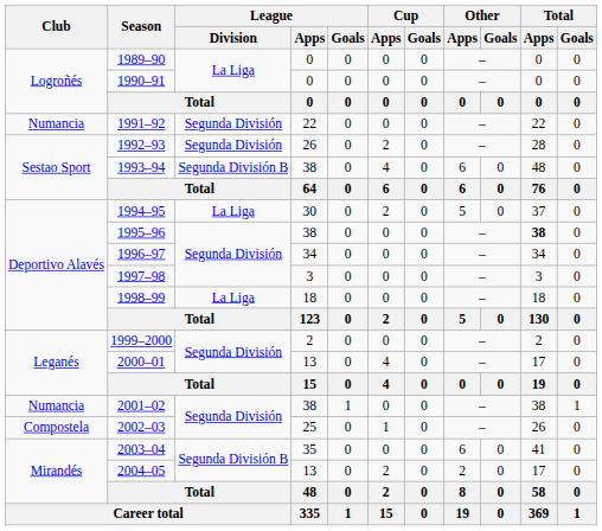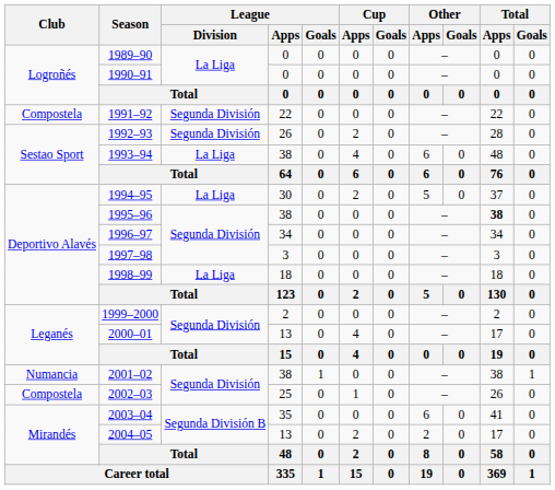 <table class="wikitable" style="text-align: center;">
 <tr>
 <th rowspan="2">Club</th>
 <th rowspan="2">Season</th>
 <th colspan="3">League</th>
 <th colspan="2">Cup</th>
 <th colspan="2">Other</th>
 <th colspan="2">Total</th>
 </tr>
 <tr>
 <th>Division</th>
 <th>Apps</th>
 <th>Goals</th>
 <th>Apps</th>
 <th>Goals</th>
 <th>Apps</th>
 <th>Goals</th>
 <th>Apps</th>
 <th>Goals</th>
 </tr>
 <tr>
 <td rowspan="3" valign="center"><a href='#'>Logroñés</a></td>
 <td><a href='#'>1989–90</a></td>
 <td rowspan="2"><a href='#'>La Liga</a></td>
 <td>0</td>
 <td>0</td>
 <td>0</td>
 <td>0</td>
 <td colspan="2">–</td>
 <td>0</td>
 <td>0</td>
 </tr>
 <tr>
 <td><a href='#'>1990–91</a></td>
 <td>0</td>
 <td>0</td>
 <td>0</td>
 <td>0</td>
 <td colspan="2">–</td>
 <td>0</td>
 <td>0</td>
 </tr>
 <tr>
 <th colspan="2">Total</th>
 <th>0</th>
 <th>0</th>
 <th>0</th>
 <th>0</th>
 <th>0</th>
 <th>0</th>
 <th>0</th>
 <th>0</th>
 </tr>
 <tr>
-<td valign="center"><a href='#'>Numancia</a></td>
+<td valign="center"><a href='#'>Compostela</a></td>
 <td><a href='#'>1991–92</a></td>
 <td><a href='#'>Segunda División</a></td>
 <td>22</td>
 <td>0</td>
 <td>0</td>
 <td>0</td>
 <td colspan="2">–</td>
 <td>22</td>
 <td>0</td>
 </tr>
 <tr>
 <td rowspan="3" valign="center"><a href='#'>Sestao Sport</a></td>
 <td><a href='#'>1992–93</a></td>
 <td><a href='#'>Segunda División</a></td>
 <td>26</td>
 <td>0</td>
 <td>2</td>
 <td>0</td>
 <td colspan="2">–</td>
 <td>28</td>
 <td>0</td>
 </tr>
 <tr>
 <td><a href='#'>1993–94</a></td>
-<td><a href='#'>Segunda División B</a></td>
+<td><a href='#'>La Liga</a></td>
 <td>38</td>
 <td>0</td>
 <td>4</td>
 <td>0</td>
 <td>6</td>
 <td>0</td>
 <td>48</td>
 <td>0</td>
 </tr>
 <tr>
 <th colspan="2">Total</th>
 <th>64</th>
 <th>0</th>
 <th>6</th>
 <th>0</th>
 <th>6</th>
 <th>0</th>
 <th>76</th>
 <th>0</th>
 </tr>
 <tr>
 <td rowspan="6" valign="center"><a href='#'>Deportivo Alavés</a></td>
 <td><a href='#'>1994–95</a></td>
 <td><a href='#'>La Liga</a></td>
 <td>30</td>
 <td>0</td>
 <td>2</td>
 <td>0</td>
 <td>5</td>
 <td>0</td>
 <td>37</td>
 <td>0</td>
 </tr>
 <tr>
 <td><a href='#'>1995–96</a></td>
 <td rowspan="3"><a href='#'>Segunda División</a></td>
 <td>38</td>
 <td>0</td>
 <td>0</td>
 <td>0</td>
 <td colspan="2">–</td>
 <td><strong>38</strong></td>
 <td>0</td>
 </tr>
 <tr>
 <td><a href='#'>1996–97</a></td>
 <td>34</td>
 <td>0</td>
 <td>0</td>
 <td>0</td>
 <td colspan="2">–</td>
 <td>34</td>
 <td>0</td>
 </tr>
 <tr>
 <td><a href='#'>1997–98</a></td>
 <td>3</td>
 <td>0</td>
 <td>0</td>
 <td>0</td>
 <td colspan="2">–</td>
 <td>3</td>
 <td>0</td>
 </tr>
 <tr>
 <td><a href='#'>1998–99</a></td>
 <td><a href='#'>La Liga</a></td>
 <td>18</td>
 <td>0</td>
 <td>0</td>
 <td>0</td>
 <td colspan="2">–</td>
 <td>18</td>
 <td>0</td>
 </tr>
 <tr>
 <th colspan="2">Total</th>
 <th>123</th>
 <th>0</th>
 <th>2</th>
 <th>0</th>
 <th>5</th>
 <th>0</th>
 <th>130</th>
 <th>0</th>
 </tr>
 <tr>
 <td rowspan="3" valign="center"><a href='#'>Leganés</a></td>
 <td><a href='#'>1999–2000</a></td>
 <td rowspan="2"><a href='#'>Segunda División</a></td>
 <td>2</td>
 <td>0</td>
 <td>0</td>
 <td>0</td>
 <td colspan="2">–</td>
 <td>2</td>
 <td>0</td>
 </tr>
 <tr>
 <td><a href='#'>2000–01</a></td>
 <td>13</td>
 <td>0</td>
 <td>4</td>
 <td>0</td>
 <td colspan="2">–</td>
 <td>17</td>
 <td>0</td>
 </tr>
 <tr>
 <th colspan="2">Total</th>
 <th>15</th>
 <th>0</th>
 <th>4</th>
 <th>0</th>
 <th>0</th>
 <th>0</th>
 <th>19</th>
 <th>0</th>
 </tr>
 <tr>
 <td valign="center"><a href='#'>Numancia</a></td>
 <td><a href='#'>2001–02</a></td>
 <td rowspan="2"><a href='#'>Segunda División</a></td>
 <td>38</td>
 <td>1</td>
 <td>0</td>
 <td>0</td>
 <td colspan="2">–</td>
 <td>38</td>
 <td>1</td>
 </tr>
 <tr>
 <td valign="center"><a href='#'>Compostela</a></td>
 <td><a href='#'>2002–03</a></td>
 <td>25</td>
 <td>0</td>
 <td>1</td>
 <td>0</td>
 <td colspan="2">–</td>
 <td>26</td>
 <td>0</td>
 </tr>
 <tr>
 <td rowspan="3" valign="center"><a href='#'>Mirandés</a></td>
 <td><a href='#'>2003–04</a></td>
 <td rowspan="2"><a href='#'>Segunda División B</a></td>
 <td>35</td>
 <td>0</td>
 <td>0</td>
 <td>0</td>
 <td>6</td>
 <td>0</td>
 <td>41</td>
 <td>0</td>
 </tr>
 <tr>
 <td><a href='#'>2004–05</a></td>
 <td>13</td>
 <td>0</td>
 <td>2</td>
 <td>0</td>
 <td>2</td>
 <td>0</td>
 <td>17</td>
 <td>0</td>
 </tr>
 <tr>
 <th colspan="2">Total</th>
 <th>48</th>
 <th>0</th>
 <th>2</th>
 <th>0</th>
 <th>8</th>
 <th>0</th>
 <th>58</th>
 <th>0</th>
 </tr>
 <tr>
 <th colspan="3">Career total</th>
 <th>335</th>
 <th>1</th>
 <th>15</th>
 <th>0</th>
 <th>19</th>
 <th>0</th>
 <th>369</th>
 <th>1</th>
 </tr>
 </table>
